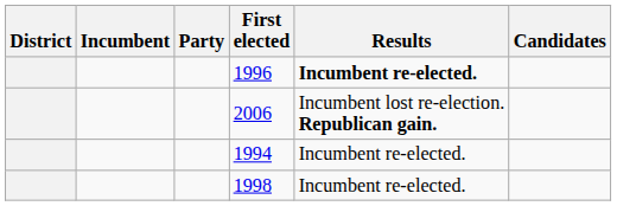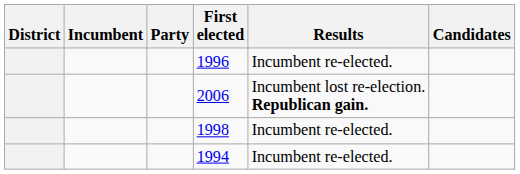 <table class="wikitable sortable">
 <tr valign=bottom>
 <th>District</th>
 <th>Incumbent</th>
 <th>Party</th>
 <th>First<br>elected</th>
 <th>Results</th>
 <th>Candidates</th>
 </tr>
 <tr>
 <th></th>
 <td></td>
 <td></td>
 <td><a href='#'>1996</a></td>
-<td><strong>Incumbent re-elected.</strong></td>
+<td>Incumbent re-elected.</td>
 <td nowrap></td>
 </tr>
 <tr>
 <th></th>
 <td></td>
 <td></td>
 <td><a href='#'>2006</a></td>
 <td>Incumbent lost re-election.<br><strong>Republican gain.</strong></td>
 <td nowrap></td>
 </tr>
 <tr>
 <th></th>
 <td></td>
 <td></td>
-<td><a href='#'>1994</a></td>
+<td><a href='#'>1998</a></td>
 <td>Incumbent re-elected.</td>
 <td nowrap></td>
 </tr>
 <tr>
 <th></th>
 <td></td>
 <td></td>
-<td><a href='#'>1998</a></td>
+<td><a href='#'>1994</a></td>
 <td>Incumbent re-elected.</td>
 <td nowrap></td>
 </tr>
 </table>
